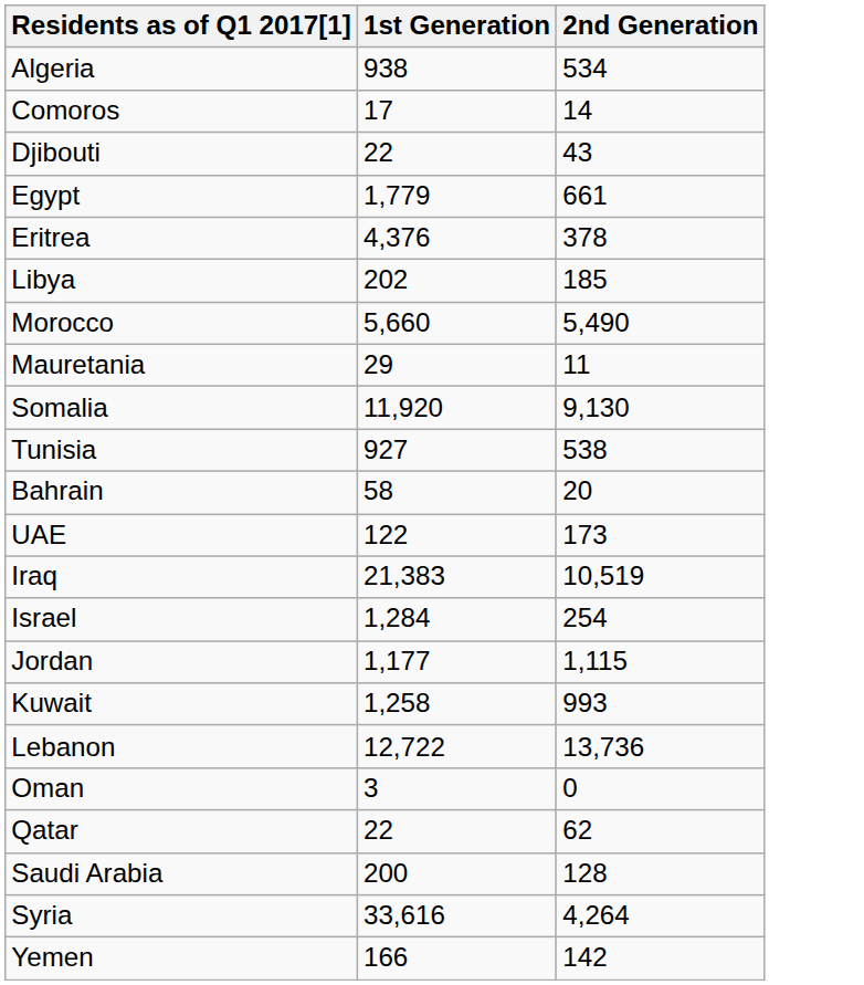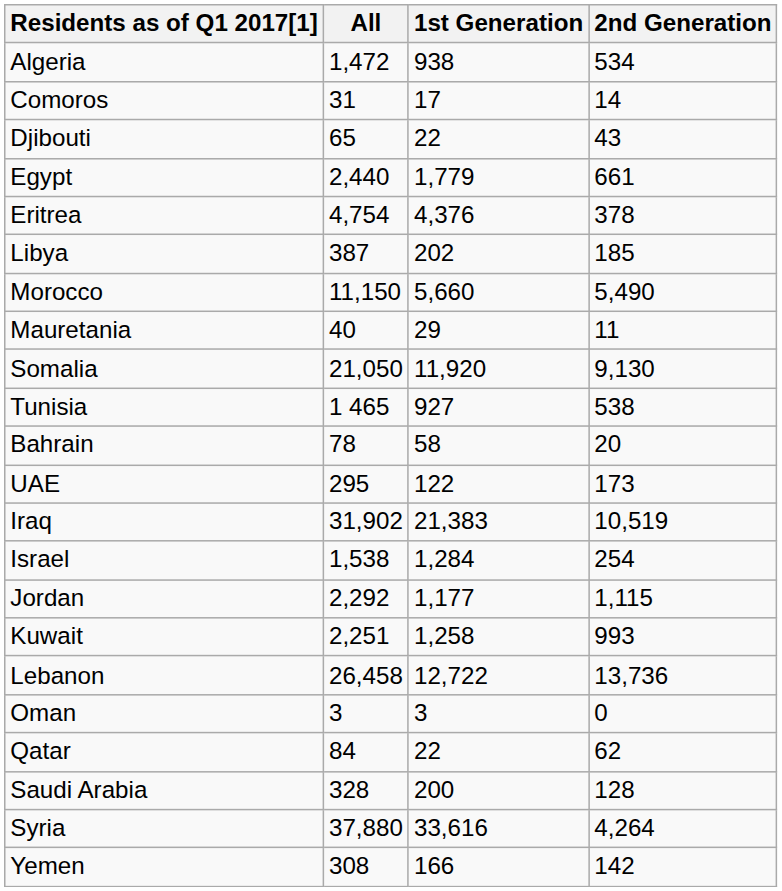 <table class="wikitable">
 <tr>
 <th rowspan="1" colspan="1">Residents as of Q1 2017[1]</th>
+<th colspan="1">All</th>
 <th colspan="1">1st Generation</th>
 <th colspan="1">2nd Generation</th>
 </tr>
 <tr>
 <td>Algeria</td>
+<td>1,472</td>
 <td>938</td>
 <td>534</td>
 </tr>
 <tr>
 <td>Comoros</td>
+<td>31</td>
 <td>17</td>
 <td>14</td>
 </tr>
 <tr>
 <td>Djibouti</td>
+<td>65</td>
 <td>22</td>
 <td>43</td>
 </tr>
 <tr>
 <td>Egypt</td>
+<td>2,440</td>
 <td>1,779</td>
 <td>661</td>
 </tr>
 <tr>
 <td>Eritrea</td>
+<td>4,754</td>
 <td>4,376</td>
 <td>378</td>
 </tr>
 <tr>
 <td>Libya</td>
+<td>387</td>
 <td>202</td>
 <td>185</td>
 </tr>
 <tr>
 <td>Morocco</td>
+<td>11,150</td>
 <td>5,660</td>
 <td>5,490</td>
 </tr>
 <tr>
 <td>Mauretania</td>
+<td>40</td>
 <td>29</td>
 <td>11</td>
 </tr>
 <tr>
 <td>Somalia</td>
+<td>21,050</td>
 <td>11,920</td>
 <td>9,130</td>
 </tr>
 <tr>
 <td>Tunisia</td>
+<td>1 465</td>
 <td>927</td>
 <td>538</td>
 </tr>
 <tr>
 <td>Bahrain</td>
+<td>78</td>
 <td>58</td>
 <td>20</td>
 </tr>
 <tr>
 <td>UAE</td>
+<td>295</td>
 <td>122</td>
 <td>173</td>
 </tr>
 <tr>
 <td>Iraq</td>
+<td>31,902</td>
 <td>21,383</td>
 <td>10,519</td>
 </tr>
 <tr>
 <td>Israel</td>
+<td>1,538</td>
 <td>1,284</td>
 <td>254</td>
 </tr>
 <tr>
 <td>Jordan</td>
+<td>2,292</td>
 <td>1,177</td>
 <td>1,115</td>
 </tr>
 <tr>
 <td>Kuwait</td>
+<td>2,251</td>
 <td>1,258</td>
 <td>993</td>
 </tr>
 <tr>
 <td>Lebanon</td>
+<td>26,458</td>
 <td>12,722</td>
 <td>13,736</td>
 </tr>
 <tr>
 <td>Oman</td>
 <td>3</td>
+<td>3</td>
 <td>0</td>
 </tr>
 <tr>
 <td>Qatar</td>
+<td>84</td>
 <td>22</td>
 <td>62</td>
 </tr>
 <tr>
 <td>Saudi Arabia</td>
+<td>328</td>
 <td>200</td>
 <td>128</td>
 </tr>
 <tr>
 <td>Syria</td>
+<td>37,880</td>
 <td>33,616</td>
 <td>4,264</td>
 </tr>
 <tr>
 <td>Yemen</td>
+<td>308</td>
 <td>166</td>
 <td>142</td>
 </tr>
 </table>
